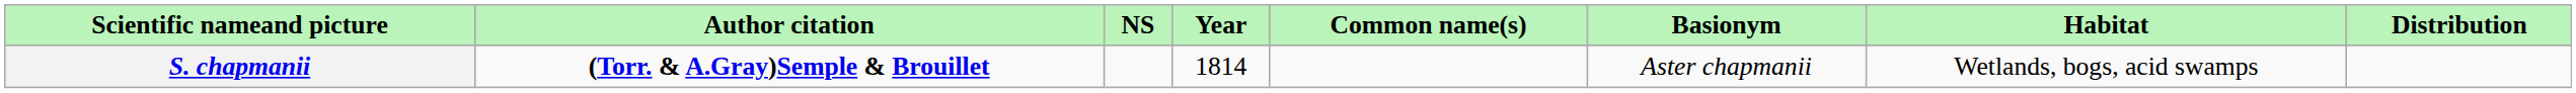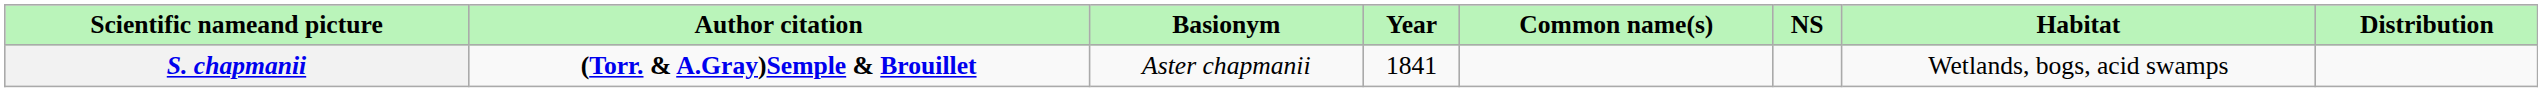 <table class="wikitable mw-collapsible" style="width:100%;text-align:center;">
 <tr>
 <th scope="col" style="background-color:#baf4ba;">Scientific nameand picture</th>
 <th scope="col" style="background-color:#baf4ba;">Author citation</th>
-<th scope="col" style="background-color:#baf4ba;">NS</th>
+<th scope="col" style="background-color:#baf4ba;">Basionym</th>
 <th scope="col" style="background-color:#baf4ba;">Year</th>
 <th scope="col" style="background-color:#baf4ba;">Common name(s)</th>
-<th scope="col" style="background-color:#baf4ba;">Basionym</th>
+<th scope="col" style="background-color:#baf4ba;">NS</th>
 <th scope="col" class="unsortable" style="background-color:#baf4ba;">Habitat</th>
 <th scope="col" class="unsortable" style="background-color:#baf4ba;">Distribution</th>
 </tr>
 <tr>
 <th scope="row"><em><a href='#'>S. chapmanii</a></em></th>
 <td><strong>(<a href='#'>Torr.</a> & <a href='#'>A.Gray</a>)<a href='#'>Semple</a> & <a href='#'>Brouillet</a></strong></td>
+<td><em>Aster chapmanii</em></td>
+<td>1841</td>
 <td></td>
-<td>1814</td>
 <td></td>
-<td><em>Aster chapmanii</em></td>
 <td>Wetlands, bogs, acid swamps</td>
 <td></td>
 </tr>
 </table>
